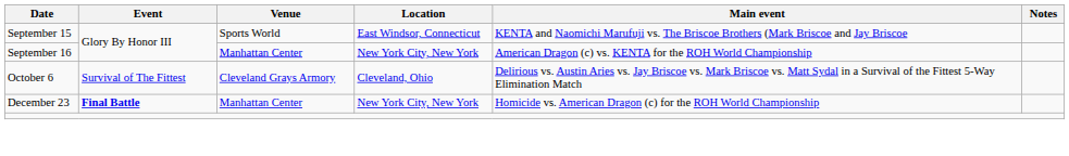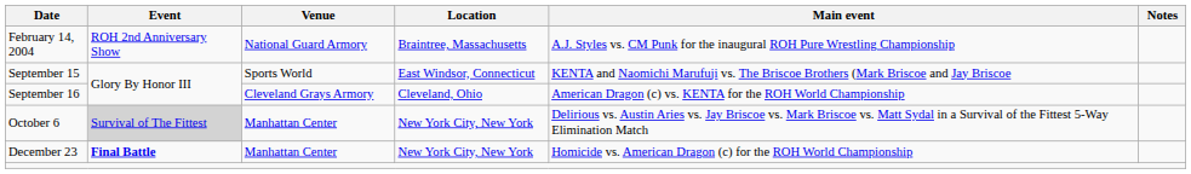 <table class="sortable wikitable succession-box" style="font-size:85%;">
 <tr>
 <th width=7%>Date</th>
 <th width="13%">Event</th>
 <th width=13%>Venue</th>
 <th width=13%>Location</th>
 <th width=50%>Main event</th>
 <th width=13%>Notes</th>
+</tr>
+<tr>
+<td>February 14, 2004</td>
+<td><a href='#'>ROH 2nd Anniversary Show</a></td>
+<td><a href='#'>National Guard Armory</a></td>
+<td><a href='#'>Braintree, Massachusetts</a></td>
+<td><a href='#'>A.J. Styles</a> vs. <a href='#'>CM Punk</a> for the inaugural <a href='#'>ROH Pure Wrestling Championship</a></td>
+<td></td>
 </tr>
 <tr>
 <td>September 15</td>
 <td rowspan=2>Glory By Honor III</td>
 <td>Sports World</td>
 <td><a href='#'>East Windsor, Connecticut</a></td>
 <td><a href='#'>KENTA</a> and <a href='#'>Naomichi Marufuji</a> vs. <a href='#'>The Briscoe Brothers</a> (<a href='#'>Mark Briscoe</a> and <a href='#'>Jay Briscoe</a></td>
 <td></td>
 </tr>
 <tr>
 <td>September 16</td>
-<td><a href='#'>Manhattan Center</a></td>
-<td><a href='#'>New York City, New York</a></td>
+<td><a href='#'>Cleveland Grays Armory</a></td>
+<td><a href='#'>Cleveland, Ohio</a></td>
 <td><a href='#'>American Dragon</a> (c) vs. <a href='#'>KENTA</a> for the <a href='#'>ROH World Championship</a></td>
 <td></td>
 </tr>
 <tr>
 <td>October 6</td>
-<td><a href='#'>Survival of The Fittest</a></td>
-<td><a href='#'>Cleveland Grays Armory</a></td>
-<td><a href='#'>Cleveland, Ohio</a></td>
+<td style="background: lightgrey;"><a href='#'>Survival of The Fittest</a></td>
+<td><a href='#'>Manhattan Center</a></td>
+<td><a href='#'>New York City, New York</a></td>
 <td><a href='#'>Delirious</a> vs. <a href='#'>Austin Aries</a> vs. <a href='#'>Jay Briscoe</a> vs. <a href='#'>Mark Briscoe</a> vs. <a href='#'>Matt Sydal</a> in a Survival of the Fittest 5-Way Elimination Match</td>
 <td></td>
 </tr>
 <tr>
 <td>December 23</td>
 <td><strong><a href='#'>Final Battle</a></strong></td>
 <td><a href='#'>Manhattan Center</a></td>
 <td><a href='#'>New York City, New York</a></td>
 <td><a href='#'>Homicide</a> vs. <a href='#'>American Dragon</a> (c) for the <a href='#'>ROH World Championship</a></td>
 <td></td>
 </tr>
 <tr>
 <td colspan="6"></td>
 </tr>
 </table>
